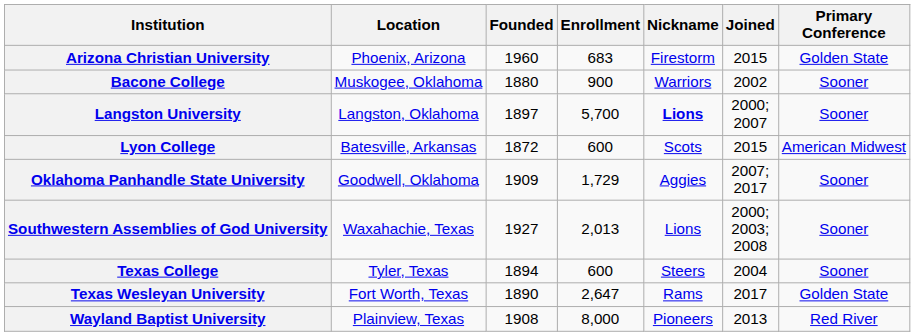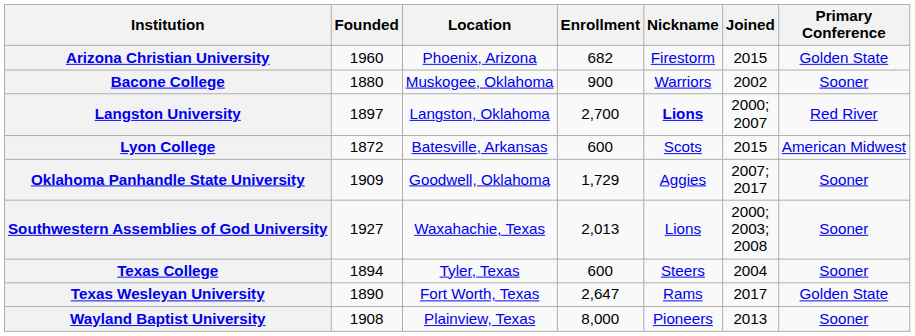 <table class="wikitable sortable" style="text-align:center">
 <tr>
 <th>Institution</th>
+<th>Founded</th>
 <th>Location</th>
-<th>Founded</th>
 <th>Enrollment</th>
 <th>Nickname</th>
 <th>Joined</th>
 <th>Primary<br>Conference</th>
 </tr>
 <tr>
 <th><a href='#'>Arizona Christian University</a></th>
+<td>1960</td>
 <td><a href='#'>Phoenix, Arizona</a></td>
-<td>1960</td>
-<td>683</td>
+<td>682</td>
 <td><a href='#'>Firestorm</a></td>
 <td>2015</td>
 <td><a href='#'>Golden State</a></td>
 </tr>
 <tr>
 <th><a href='#'>Bacone College</a></th>
+<td>1880</td>
 <td><a href='#'>Muskogee, Oklahoma</a></td>
-<td>1880</td>
 <td>900</td>
 <td><a href='#'>Warriors</a></td>
 <td>2002</td>
 <td><a href='#'>Sooner</a></td>
 </tr>
 <tr>
 <th><a href='#'>Langston University</a></th>
+<td>1897</td>
 <td><a href='#'>Langston, Oklahoma</a></td>
-<td>1897</td>
-<td>5,700</td>
+<td>2,700</td>
 <td><strong><a href='#'>Lions</a></strong></td>
 <td>2000;<br>2007</td>
-<td><a href='#'>Sooner</a></td>
+<td><a href='#'>Red River</a></td>
 </tr>
 <tr>
 <th><a href='#'>Lyon College</a></th>
+<td>1872</td>
 <td><a href='#'>Batesville, Arkansas</a></td>
-<td>1872</td>
 <td>600</td>
 <td><a href='#'>Scots</a></td>
 <td>2015</td>
 <td><a href='#'>American Midwest</a></td>
 </tr>
 <tr>
 <th><a href='#'>Oklahoma Panhandle State University</a></th>
+<td>1909</td>
 <td><a href='#'>Goodwell, Oklahoma</a></td>
-<td>1909</td>
 <td>1,729</td>
 <td><a href='#'>Aggies</a></td>
 <td>2007;<br>2017</td>
 <td><a href='#'>Sooner</a></td>
 </tr>
 <tr>
 <th><a href='#'>Southwestern Assemblies of God University</a></th>
+<td>1927</td>
 <td><a href='#'>Waxahachie, Texas</a></td>
-<td>1927</td>
 <td>2,013</td>
 <td><a href='#'>Lions</a></td>
 <td>2000;<br>2003;<br>2008</td>
 <td><a href='#'>Sooner</a></td>
 </tr>
 <tr>
 <th><a href='#'>Texas College</a></th>
+<td>1894</td>
 <td><a href='#'>Tyler, Texas</a></td>
-<td>1894</td>
 <td>600</td>
 <td><a href='#'>Steers</a></td>
 <td>2004</td>
 <td><a href='#'>Sooner</a></td>
 </tr>
 <tr>
 <th><a href='#'>Texas Wesleyan University</a></th>
+<td>1890</td>
 <td><a href='#'>Fort Worth, Texas</a></td>
-<td>1890</td>
 <td>2,647</td>
 <td><a href='#'>Rams</a></td>
 <td>2017</td>
 <td><a href='#'>Golden State</a></td>
 </tr>
 <tr>
 <th><a href='#'>Wayland Baptist University</a></th>
+<td>1908</td>
 <td><a href='#'>Plainview, Texas</a></td>
-<td>1908</td>
 <td>8,000</td>
 <td><a href='#'>Pioneers</a></td>
 <td>2013</td>
-<td><a href='#'>Red River</a></td>
+<td><a href='#'>Sooner</a></td>
 </tr>
 </table>
